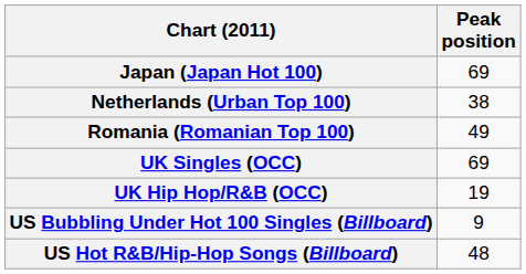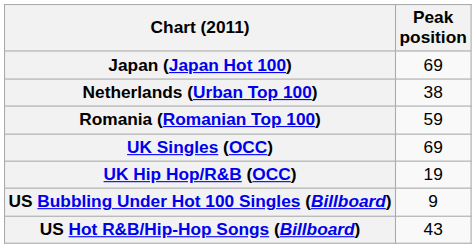 <table class="wikitable sortable plainrowheaders" style="text-align:center;">
 <tr>
 <th scope="col">Chart (2011)</th>
 <th scope="col">Peak<br>position</th>
 </tr>
 <tr>
 <th scope="row">Japan (<a href='#'>Japan Hot 100</a>)</th>
 <td>69</td>
 </tr>
 <tr>
 <th scope="row">Netherlands (<a href='#'>Urban Top 100</a>)</th>
 <td>38</td>
 </tr>
 <tr>
 <th scope="row">Romania (<a href='#'>Romanian Top 100</a>)</th>
-<td>49</td>
+<td>59</td>
 </tr>
 <tr>
 <th scope="row"><a href='#'>UK Singles</a> (<a href='#'>OCC</a>)</th>
 <td>69</td>
 </tr>
 <tr>
 <th scope="row"><a href='#'>UK Hip Hop/R&B</a> (<a href='#'>OCC</a>)</th>
 <td>19</td>
 </tr>
 <tr>
 <th scope="row">US <a href='#'>Bubbling Under Hot 100 Singles</a> (<em><a href='#'>Billboard</a></em>)</th>
 <td>9</td>
 </tr>
 <tr>
 <th scope="row">US <a href='#'>Hot R&B/Hip-Hop Songs</a> (<em><a href='#'>Billboard</a></em>)</th>
-<td>48</td>
+<td>43</td>
 </tr>
 </table>
